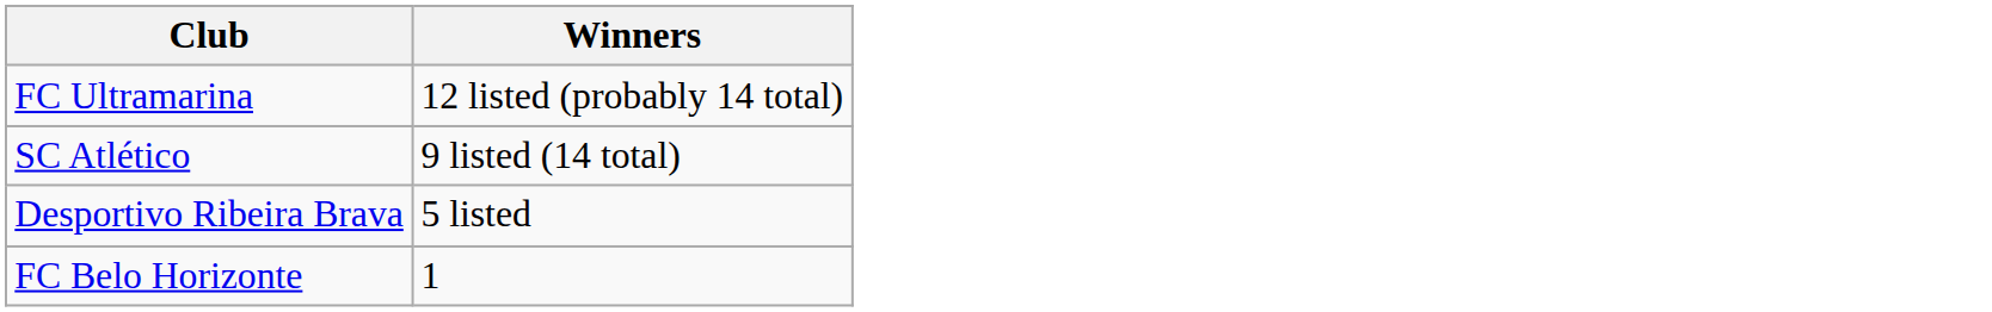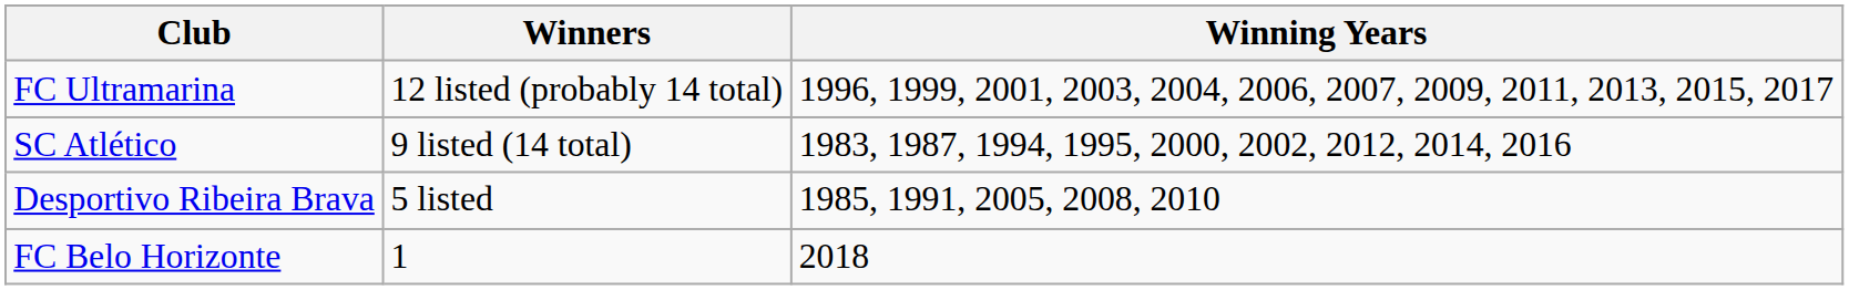 <table class="wikitable">
 <tr>
 <th>Club</th>
 <th>Winners</th>
+<th>Winning Years</th>
 </tr>
 <tr>
 <td><a href='#'>FC Ultramarina</a></td>
 <td>12 listed (probably 14 total)</td>
+<td>1996, 1999, 2001, 2003, 2004, 2006, 2007, 2009, 2011, 2013, 2015, 2017</td>
 </tr>
 <tr>
 <td><a href='#'>SC Atlético</a></td>
 <td>9 listed (14 total)</td>
+<td>1983, 1987, 1994, 1995, 2000, 2002, 2012, 2014, 2016</td>
 </tr>
 <tr>
 <td><a href='#'>Desportivo Ribeira Brava</a></td>
 <td>5 listed</td>
+<td>1985, 1991, 2005, 2008, 2010</td>
 </tr>
 <tr>
 <td><a href='#'>FC Belo Horizonte</a></td>
 <td>1</td>
+<td>2018</td>
 </tr>
 </table>
